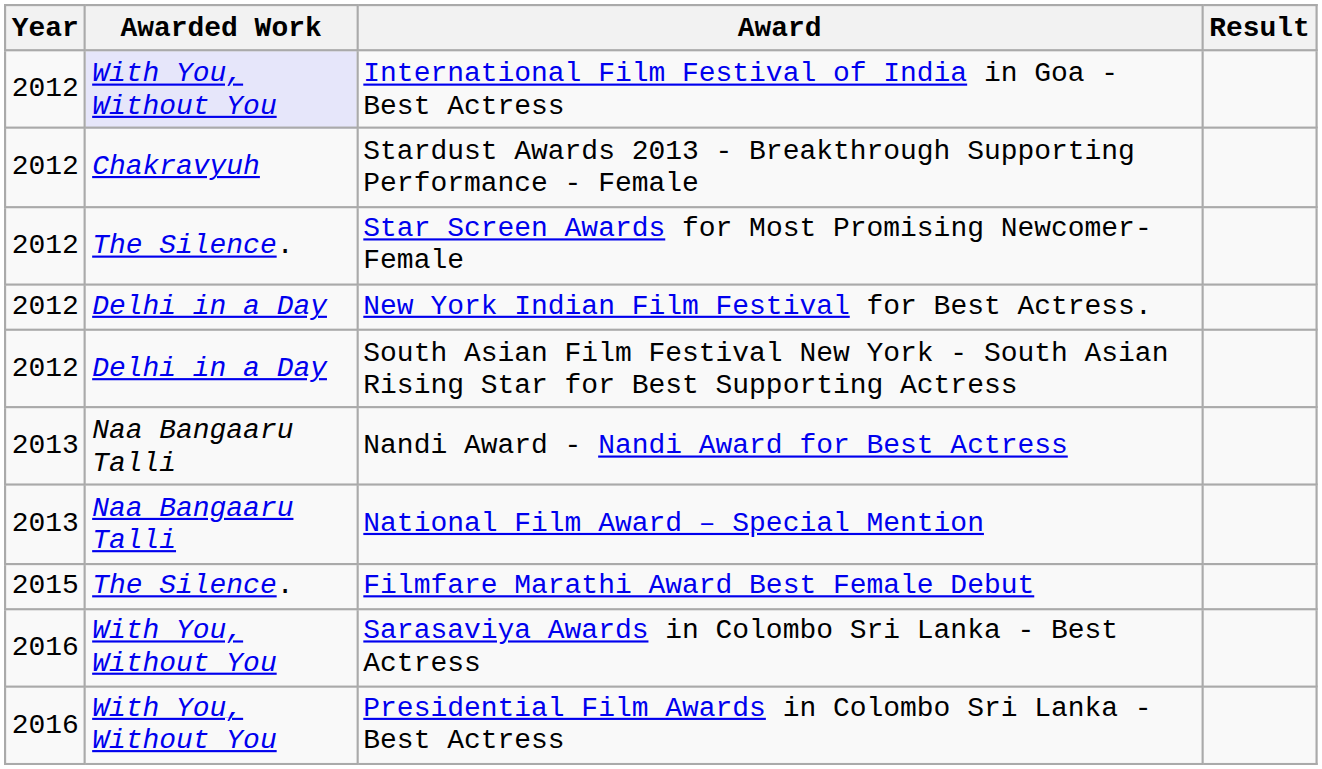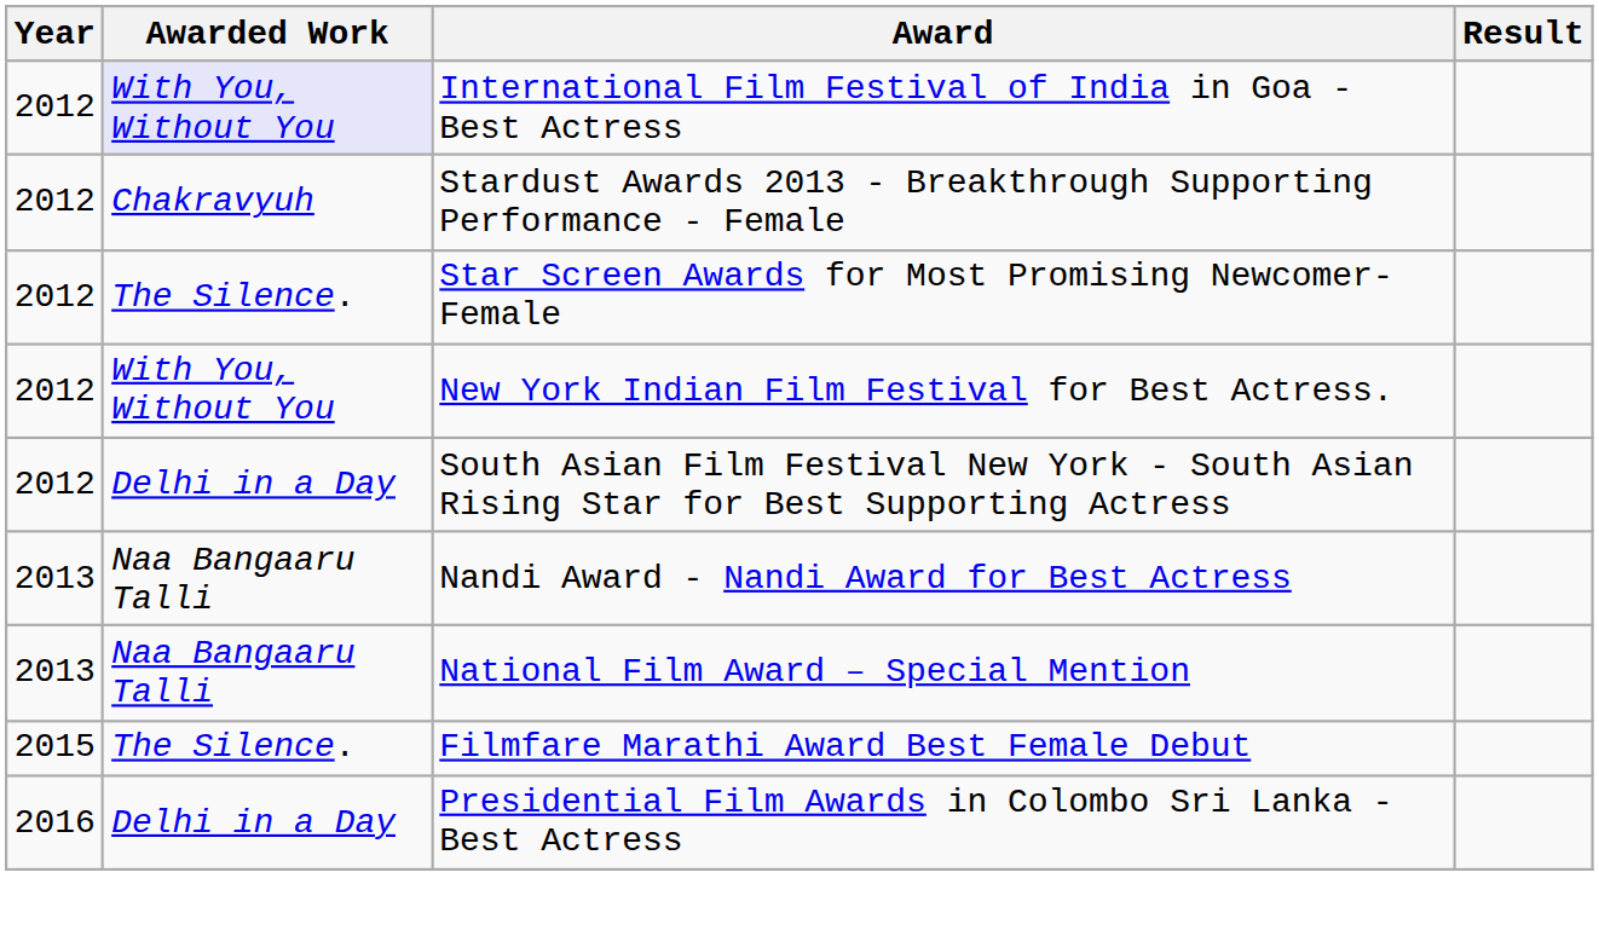 <table class="wikitable sortable">
 <tr>
 <th>Year</th>
 <th>Awarded Work</th>
 <th>Award</th>
 <th>Result</th>
 </tr>
 <tr>
 <td>2012</td>
 <td style="background: lavender;"><em><a href='#'>With You, Without You</a></em></td>
 <td><a href='#'>International Film Festival of India</a> in Goa - Best Actress</td>
 <td></td>
 </tr>
 <tr>
 <td>2012</td>
 <td><em><a href='#'>Chakravyuh</a></em></td>
 <td>Stardust Awards 2013 - Breakthrough Supporting Performance - Female</td>
 <td></td>
 </tr>
 <tr>
 <td>2012</td>
 <td><em><a href='#'>The Silence</a></em>.</td>
 <td><a href='#'>Star Screen Awards</a> for Most Promising Newcomer- Female</td>
 <td></td>
 </tr>
 <tr>
 <td>2012</td>
-<td><em><a href='#'>Delhi in a Day</a></em></td>
+<td><em><a href='#'>With You, Without You</a></em></td>
 <td><a href='#'>New York Indian Film Festival</a> for Best Actress.</td>
 <td></td>
 </tr>
 <tr>
 <td>2012</td>
 <td><em><a href='#'>Delhi in a Day</a></em></td>
 <td>South Asian Film Festival New York - South Asian Rising Star for Best Supporting Actress</td>
 <td></td>
 </tr>
 <tr>
 <td>2013</td>
 <td><em>Naa Bangaaru Talli</em></td>
 <td>Nandi Award - <a href='#'>Nandi Award for Best Actress</a></td>
 <td></td>
 </tr>
 <tr>
 <td>2013</td>
 <td><em><a href='#'>Naa Bangaaru Talli</a></em></td>
 <td><a href='#'>National Film Award – Special Mention</a></td>
 <td></td>
 </tr>
 <tr>
 <td>2015</td>
 <td><em><a href='#'>The Silence</a></em>.</td>
 <td><a href='#'> Filmfare Marathi Award Best Female Debut</a></td>
 <td></td>
 </tr>
 <tr>
 <td>2016</td>
-<td><em><a href='#'>With You, Without You</a></em></td>
-<td><a href='#'>Sarasaviya Awards</a> in Colombo Sri Lanka - Best Actress</td>
-<td></td>
-</tr>
-<tr>
-<td>2016</td>
-<td><em><a href='#'>With You, Without You</a></em></td>
+<td><em><a href='#'>Delhi in a Day</a></em></td>
 <td><a href='#'>Presidential Film Awards</a> in Colombo Sri Lanka - Best Actress</td>
 <td></td>
 </tr>
 </table>
